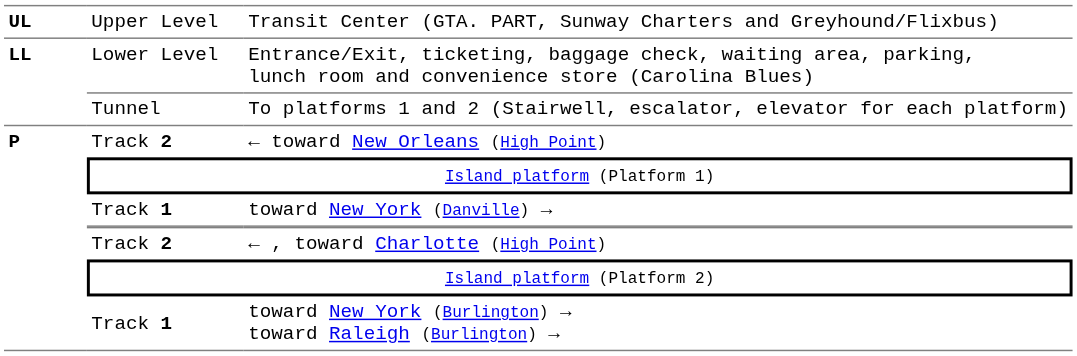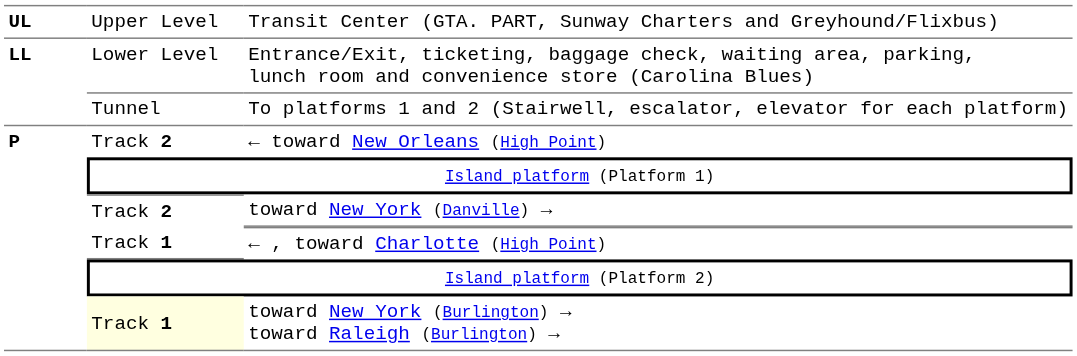 <table class="collapsible" cellspacing=0 cellpadding=3>
 <tr>
 <th colspan=2 style="text-align:center; font-size:88%"></th>
 </tr>
 <tr>
 <td style="border-top:solid 1px gray" width=50 valign=top><strong>UL</strong></td>
 <td style="border-top:solid 1px gray" width=100 valign=top>Upper Level</td>
 <td style="border-top:solid 1px gray" valign=top>Transit Center (GTA. PART, Sunway Charters and Greyhound/Flixbus)</td>
 </tr>
 <tr>
 <td style="border-top:solid 1px gray" valign=top rowspan=2><strong>LL</strong></td>
 <td style="border-top:solid 1px gray" valign=top>Lower Level</td>
 <td style="border-top:solid 1px gray" valign=top>Entrance/Exit, ticketing, baggage check, waiting area, parking,<br>lunch room and convenience store (Carolina Blues)</td>
 </tr>
 <tr>
 <td style="border-top:solid 1px gray" valign=top>Tunnel</td>
 <td style="border-top:solid 1px gray" valign=top>To platforms 1 and 2 (Stairwell, escalator, elevator for each platform)</td>
 </tr>
 <tr>
 <td style="border-top:solid 1px gray;border-bottom:solid 1px gray" valign=top rowspan=6><strong>P</strong></td>
 <td style="border-top:solid 1px gray">Track <strong>2</strong></td>
 <td style="border-top:solid 1px gray">←  toward <a href='#'>New Orleans</a> <small>(<a href='#'>High Point</a>)</small></td>
 </tr>
 <tr>
 <td style="border-top:solid 2px black;border-right:solid 2px black;border-left:solid 2px black;border-bottom:solid 2px black;text-align:center" colspan=2><small><a href='#'>Island platform</a> (Platform 1) </small></td>
 </tr>
 <tr>
-<td style="border-bottom:solid 1px gray">Track <strong>1</strong></td>
+<td style="border-top:solid 1px gray">Track <strong>2</strong></td>
 <td style="border-bottom:solid 1px gray">  toward <a href='#'>New York</a> <small>(<a href='#'>Danville</a>)</small> →</td>
 </tr>
 <tr>
-<td style="border-top:solid 1px gray">Track <strong>2</strong></td>
+<td style="border-bottom:solid 1px gray">Track <strong>1</strong></td>
 <td style="border-top:solid 1px gray">← ,  toward <a href='#'>Charlotte</a> <small>(<a href='#'>High Point</a>)</small></td>
 </tr>
 <tr>
 <td style="border-top:solid 2px black;border-right:solid 2px black;border-left:solid 2px black;border-bottom:solid 2px black;text-align:center" colspan=2><small><a href='#'>Island platform</a> (Platform 2) </small></td>
 </tr>
 <tr>
-<td style="border-bottom:solid 1px gray">Track <strong>1</strong></td>
+<td style="background: lightyellow; border-bottom:solid 1px gray">Track <strong>1</strong></td>
 <td style="border-bottom:solid 1px gray">  toward <a href='#'>New York</a> <small>(<a href='#'>Burlington</a>)</small> →<br>  toward <a href='#'>Raleigh</a> <small>(<a href='#'>Burlington</a>)</small> →</td>
 </tr>
 </table>
